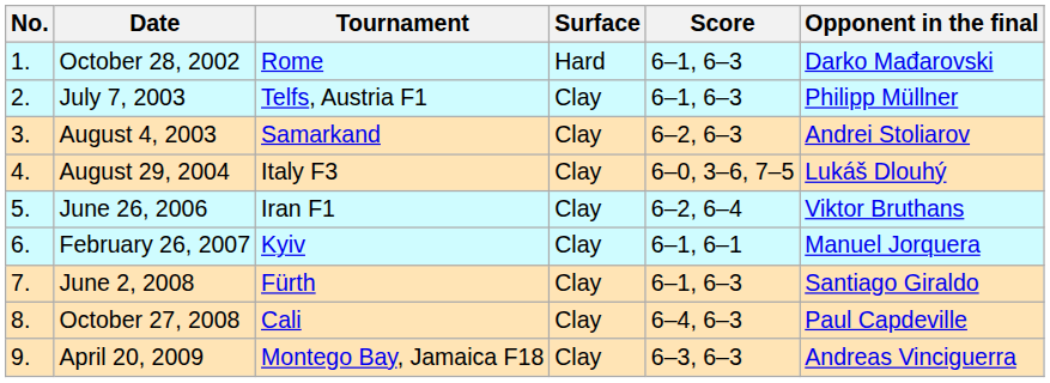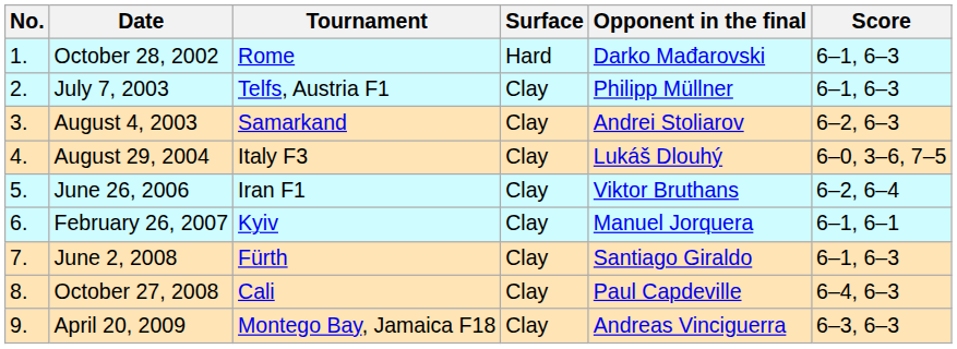 <table class="wikitable">
 <tr>
 <th>No.</th>
 <th>Date</th>
 <th>Tournament</th>
 <th>Surface</th>
+<th>Opponent in the final</th>
 <th>Score</th>
-<th>Opponent in the final</th>
 </tr>
 <tr bgcolor="CFFCFF">
 <td>1.</td>
 <td>October 28, 2002</td>
 <td><a href='#'>Rome</a></td>
 <td>Hard</td>
+<td> <a href='#'>Darko Mađarovski</a></td>
 <td>6–1, 6–3</td>
-<td> <a href='#'>Darko Mađarovski</a></td>
 </tr>
 <tr bgcolor="CFFCFF">
 <td>2.</td>
 <td>July 7, 2003</td>
 <td><a href='#'>Telfs</a>, Austria F1</td>
 <td>Clay</td>
+<td> <a href='#'>Philipp Müllner</a></td>
 <td>6–1, 6–3</td>
-<td> <a href='#'>Philipp Müllner</a></td>
 </tr>
 <tr bgcolor="moccasin">
 <td>3.</td>
 <td>August 4, 2003</td>
 <td><a href='#'>Samarkand</a></td>
 <td>Clay</td>
+<td> <a href='#'>Andrei Stoliarov</a></td>
 <td>6–2, 6–3</td>
-<td> <a href='#'>Andrei Stoliarov</a></td>
 </tr>
 <tr bgcolor="moccasin">
 <td>4.</td>
 <td>August 29, 2004</td>
 <td>Italy F3</td>
 <td>Clay</td>
+<td> <a href='#'>Lukáš Dlouhý</a></td>
 <td>6–0, 3–6, 7–5</td>
-<td> <a href='#'>Lukáš Dlouhý</a></td>
 </tr>
 <tr bgcolor="CFFCFF">
 <td>5.</td>
 <td>June 26, 2006</td>
 <td>Iran F1</td>
 <td>Clay</td>
+<td> <a href='#'>Viktor Bruthans</a></td>
 <td>6–2, 6–4</td>
-<td> <a href='#'>Viktor Bruthans</a></td>
 </tr>
 <tr bgcolor="CFFCFF">
 <td>6.</td>
 <td>February 26, 2007</td>
 <td><a href='#'>Kyiv</a></td>
 <td>Clay</td>
+<td> <a href='#'>Manuel Jorquera</a></td>
 <td>6–1, 6–1</td>
-<td> <a href='#'>Manuel Jorquera</a></td>
 </tr>
 <tr bgcolor="moccasin">
 <td>7.</td>
 <td>June 2, 2008</td>
 <td><a href='#'>Fürth</a></td>
 <td>Clay</td>
+<td> <a href='#'>Santiago Giraldo</a></td>
 <td>6–1, 6–3</td>
-<td> <a href='#'>Santiago Giraldo</a></td>
 </tr>
 <tr bgcolor="moccasin">
 <td>8.</td>
 <td>October 27, 2008</td>
 <td><a href='#'>Cali</a></td>
 <td>Clay</td>
+<td> <a href='#'>Paul Capdeville</a></td>
 <td>6–4, 6–3</td>
-<td> <a href='#'>Paul Capdeville</a></td>
 </tr>
 <tr bgcolor="moccasin">
 <td>9.</td>
 <td>April 20, 2009</td>
 <td><a href='#'>Montego Bay</a>, Jamaica F18</td>
 <td>Clay</td>
+<td> <a href='#'>Andreas Vinciguerra</a></td>
 <td>6–3, 6–3</td>
-<td> <a href='#'>Andreas Vinciguerra</a></td>
 </tr>
 </table>
